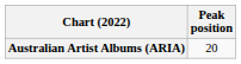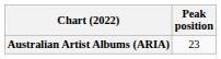 <table class="wikitable plainrowheaders" style="text-align:center">
 <tr>
 <th scope="col">Chart (2022)</th>
 <th scope="col">Peak<br>position</th>
 </tr>
 <tr>
 <th scope="row">Australian Artist Albums (ARIA)</th>
-<td>20</td>
+<td>23</td>
 </tr>
 </table>
